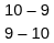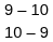 <table style="text-align:center">
 <tr>
 <th width=200></th>
 <th width=100></th>
 <th width=200></th>
 </tr>
 <tr>
+<td align=right></td>
+<td>9 – 10</td>
+<td align=left><strong></strong></td>
+</tr>
+<tr>
 <td align=right><strong></strong></td>
 <td>10 – 9</td>
 <td align=left></td>
 </tr>
-<tr>
-<td align=right></td>
-<td>9 – 10</td>
-<td align=left><strong></strong></td>
-</tr>
 </table>
